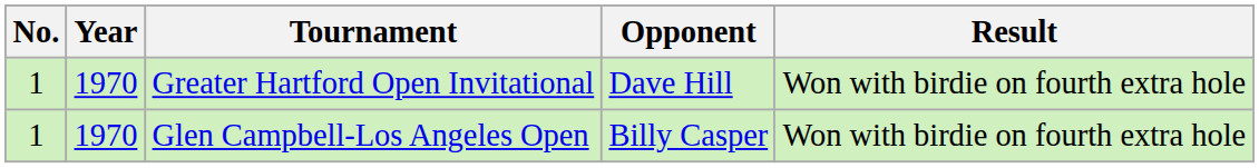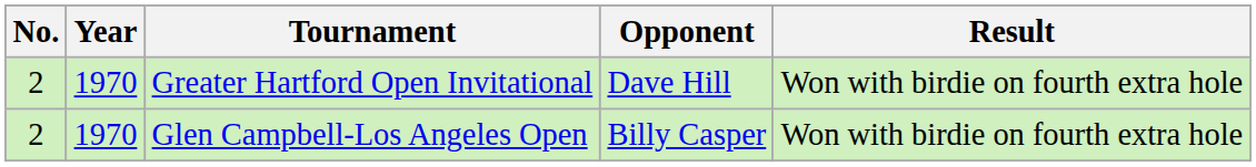 <table class="wikitable" style="font-size:95%;">
 <tr>
 <th>No.</th>
 <th>Year</th>
 <th>Tournament</th>
 <th>Opponent</th>
 <th>Result</th>
 </tr>
 <tr style="background:#D0F0C0;">
-<td align=center>1</td>
+<td align=center>2</td>
 <td><a href='#'>1970</a></td>
 <td><a href='#'>Greater Hartford Open Invitational</a></td>
 <td> <a href='#'>Dave Hill</a></td>
 <td>Won with birdie on fourth extra hole</td>
 </tr>
 <tr style="background:#D0F0C0;">
-<td align=center>1</td>
+<td align=center>2</td>
 <td><a href='#'>1970</a></td>
 <td><a href='#'>Glen Campbell-Los Angeles Open</a></td>
 <td> <a href='#'>Billy Casper</a></td>
 <td>Won with birdie on fourth extra hole</td>
 </tr>
 </table>
